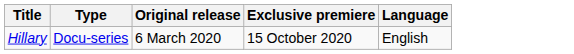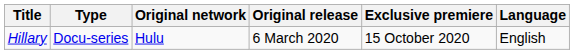 <table class="wikitable sortable">
 <tr>
 <th>Title</th>
 <th>Type</th>
+<th>Original network</th>
 <th>Original release</th>
 <th>Exclusive premiere</th>
 <th>Language</th>
 </tr>
 <tr>
 <td><em><a href='#'>Hillary</a></em></td>
 <td><a href='#'>Docu-series</a></td>
+<td><a href='#'>Hulu</a></td>
 <td>6 March 2020</td>
 <td>15 October 2020</td>
 <td>English</td>
 </tr>
 </table>
